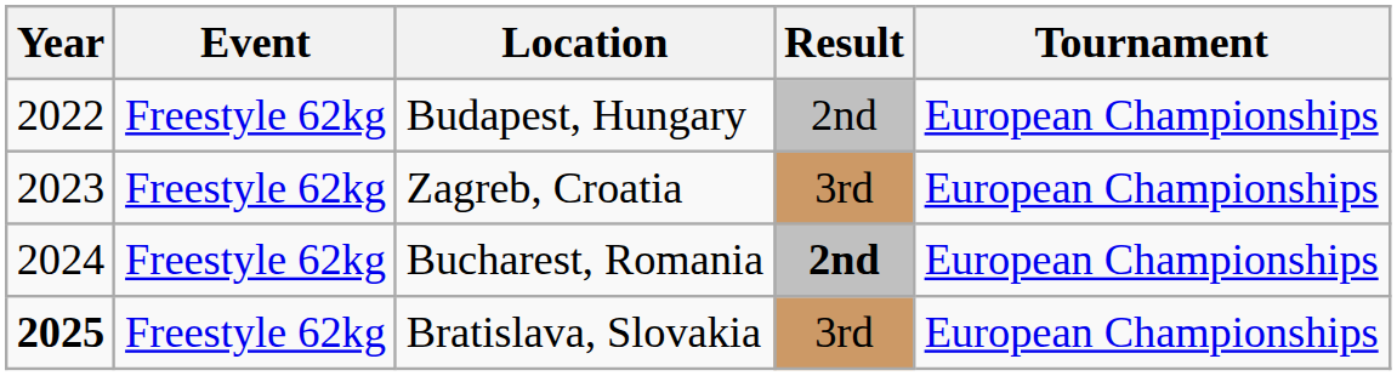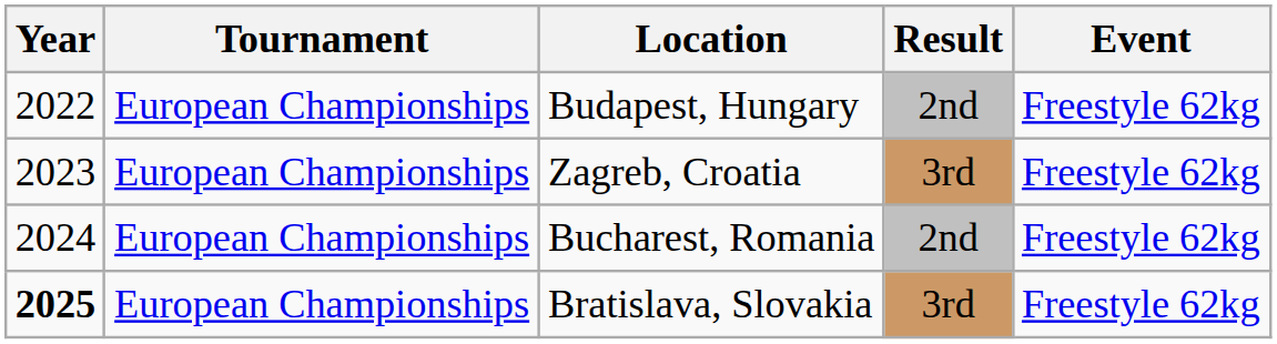 <table class="wikitable" style="font-size:95%;">
 <tr>
 <th>Year</th>
-<th>Event</th>
+<th>Tournament</th>
 <th>Location</th>
 <th>Result</th>
-<th>Tournament</th>
+<th>Event</th>
 </tr>
 <tr>
 <td>2022</td>
-<td><a href='#'>Freestyle 62kg</a></td>
+<td><a href='#'>European Championships</a></td>
 <td>Budapest, Hungary</td>
 <td align="center" bgcolor="silver">2nd</td>
-<td><a href='#'>European Championships</a></td>
+<td><a href='#'>Freestyle 62kg</a></td>
 </tr>
 <tr>
 <td>2023</td>
-<td><a href='#'>Freestyle 62kg</a></td>
+<td><a href='#'>European Championships</a></td>
 <td>Zagreb, Croatia</td>
 <td align="center" bgcolor="cc9966">3rd</td>
-<td><a href='#'>European Championships</a></td>
+<td><a href='#'>Freestyle 62kg</a></td>
 </tr>
 <tr>
 <td>2024</td>
+<td><a href='#'>European Championships</a></td>
+<td>Bucharest, Romania</td>
+<td align="center" bgcolor="silver">2nd</td>
 <td><a href='#'>Freestyle 62kg</a></td>
-<td>Bucharest, Romania</td>
-<td align="center" bgcolor="silver"><strong>2nd</strong></td>
-<td><a href='#'>European Championships</a></td>
 </tr>
 <tr>
 <td><strong>2025</strong></td>
-<td><a href='#'>Freestyle 62kg</a></td>
+<td><a href='#'>European Championships</a></td>
 <td>Bratislava, Slovakia</td>
 <td align="center" bgcolor="cc9966">3rd</td>
-<td><a href='#'>European Championships</a></td>
+<td><a href='#'>Freestyle 62kg</a></td>
 </tr>
 </table>
